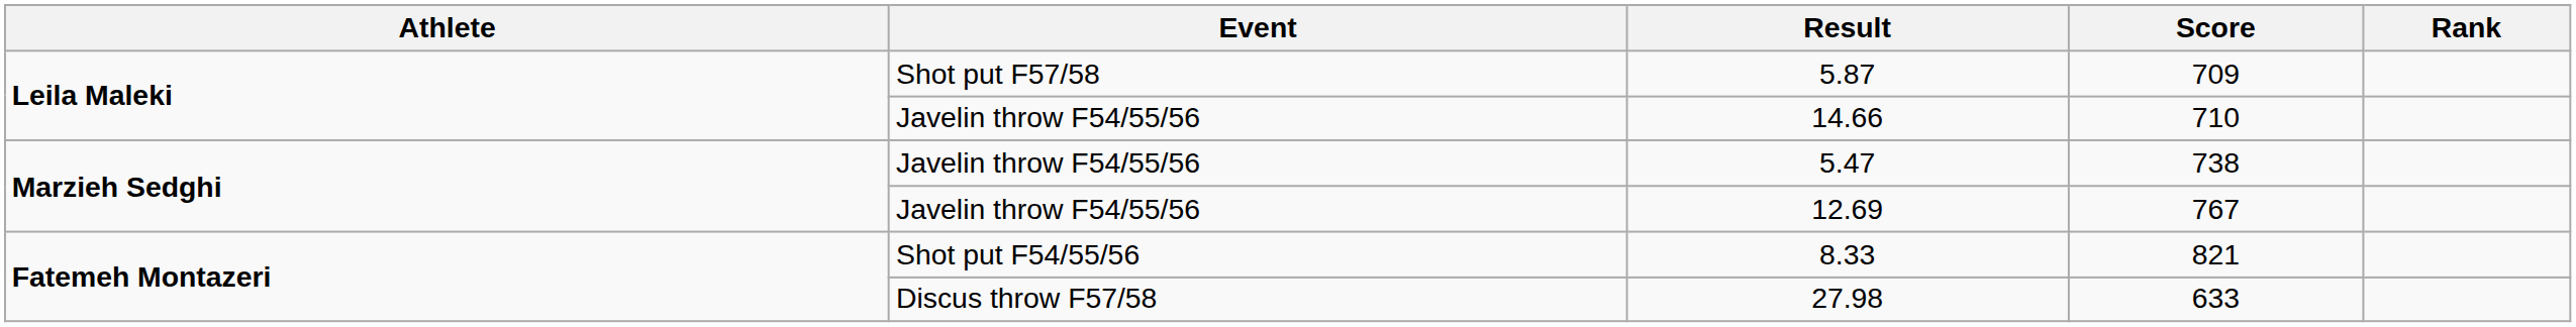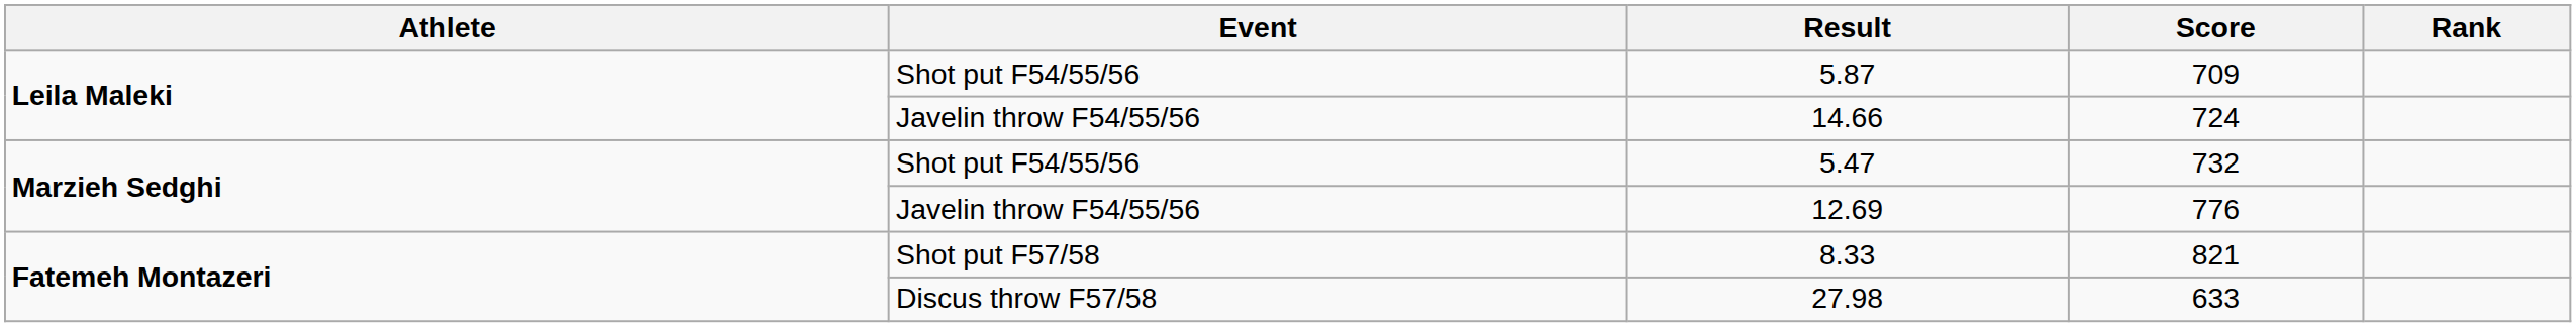 <table class="wikitable" width="65%" style="text-align:center; font-size:90%">
 <tr>
 <th width="30%">Athlete</th>
 <th width="25%">Event</th>
 <th width="15%">Result</th>
 <th width="10%">Score</th>
 <th width="7%">Rank</th>
 </tr>
 <tr>
 <td rowspan="2" align="left"><strong>Leila Maleki</strong></td>
-<td align="left">Shot put F57/58</td>
+<td align="left">Shot put F54/55/56</td>
 <td>5.87</td>
 <td>709</td>
 <td></td>
 </tr>
 <tr>
 <td align="left">Javelin throw F54/55/56</td>
 <td>14.66</td>
-<td>710</td>
+<td>724</td>
 <td></td>
 </tr>
 <tr>
 <td rowspan="2" align="left"><strong>Marzieh Sedghi</strong></td>
-<td align="left">Javelin throw F54/55/56</td>
+<td align="left">Shot put F54/55/56</td>
 <td>5.47</td>
-<td>738</td>
+<td>732</td>
 <td></td>
 </tr>
 <tr>
 <td align="left">Javelin throw F54/55/56</td>
 <td>12.69</td>
-<td>767</td>
+<td>776</td>
 <td></td>
 </tr>
 <tr>
 <td rowspan="2" align="left"><strong>Fatemeh Montazeri</strong></td>
-<td align="left">Shot put F54/55/56</td>
+<td align="left">Shot put F57/58</td>
 <td>8.33</td>
 <td>821</td>
 <td></td>
 </tr>
 <tr>
 <td align="left">Discus throw F57/58</td>
 <td>27.98</td>
 <td>633</td>
 <td></td>
 </tr>
 </table>
